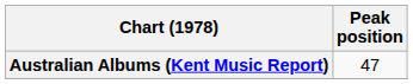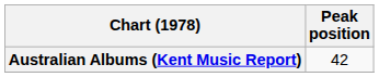 <table class="wikitable sortable plainrowheaders" style="text-align:center">
 <tr>
 <th>Chart (1978)</th>
 <th>Peak<br>position</th>
 </tr>
 <tr>
 <th scope="row">Australian Albums (<a href='#'>Kent Music Report</a>)</th>
-<td>47</td>
+<td>42</td>
 </tr>
 <tr>
 </tr>
 <tr>
 </tr>
 <tr>
 </tr>
 <tr>
 </tr>
 </table>
